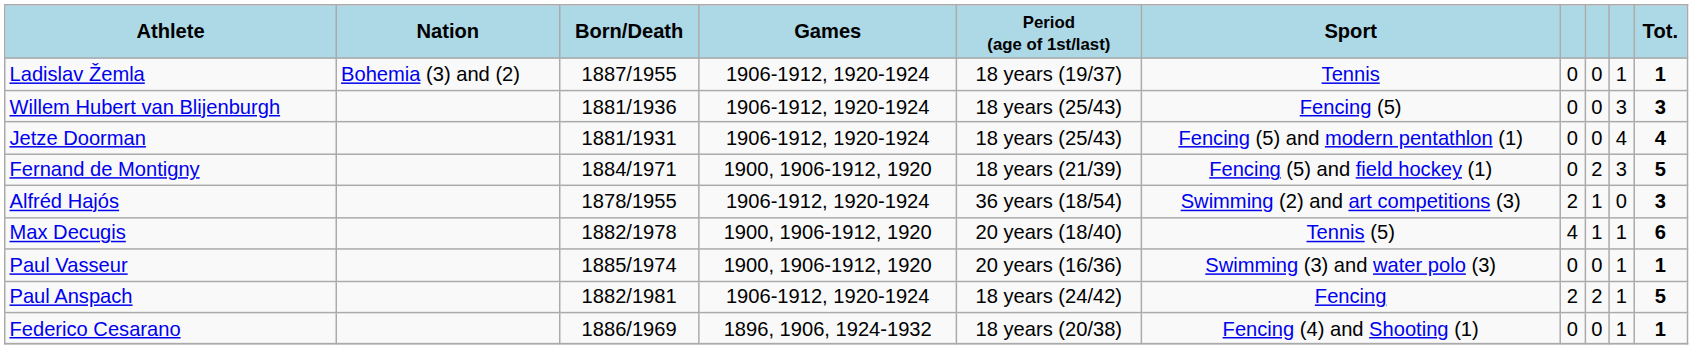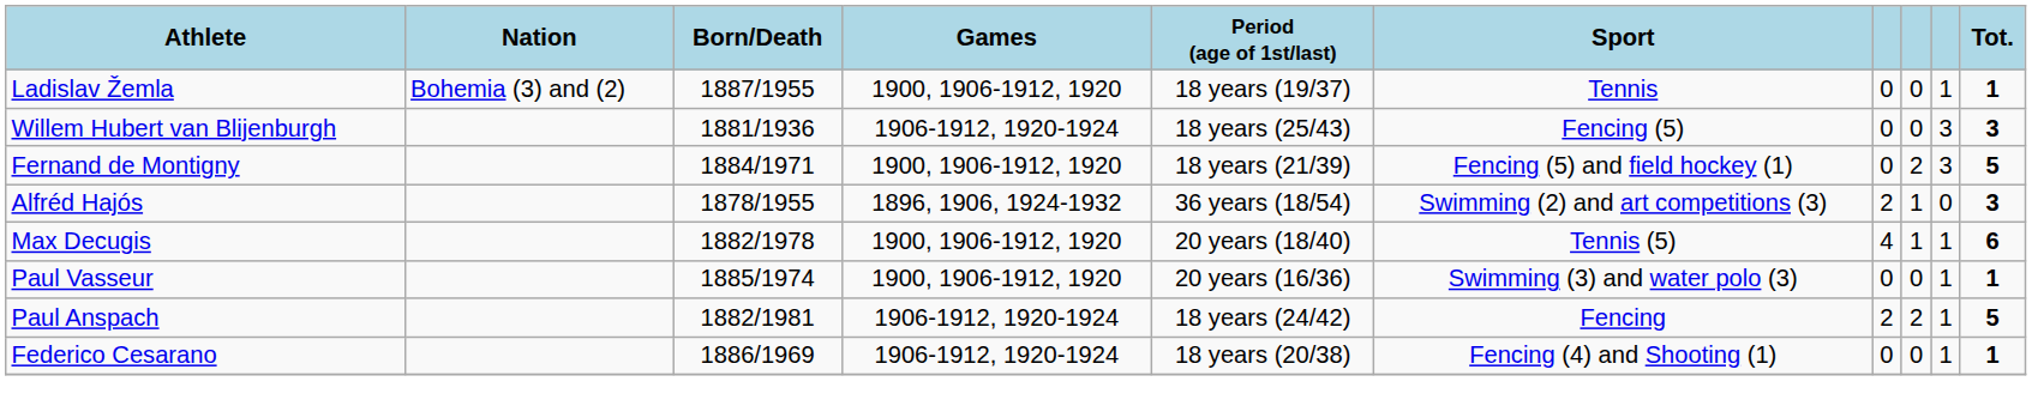 <table class="wikitable" style="text-align:center; font-size:85%; width: 90%;"  border="1">
 <tr>
 <th style="background-color:lightblue">Athlete</th>
 <th style="background-color:lightblue">Nation</th>
 <th style="background-color:lightblue">Born/Death</th>
 <th style="background-color:lightblue">Games</th>
 <th style="background-color:lightblue"><small>Period<br>(age of 1st/last)</small></th>
 <th style="background-color:lightblue">Sport</th>
 <th style="background-color:lightblue"></th>
 <th style="background-color:lightblue"></th>
 <th style="background-color:lightblue"></th>
 <th style="background-color:lightblue">Tot.</th>
 </tr>
 <tr>
 <td align=left><a href='#'>Ladislav Žemla</a></td>
 <td align=left> <a href='#'>Bohemia</a> (3) and  (2)</td>
 <td>1887/1955</td>
-<td>1906-1912, 1920-1924</td>
+<td>1900, 1906-1912, 1920</td>
 <td>18 years (19/37)</td>
 <td><a href='#'>Tennis</a></td>
 <td>0</td>
 <td>0</td>
 <td>1</td>
 <td><strong>1</strong></td>
 </tr>
 <tr>
 <td align=left><a href='#'>Willem Hubert van Blijenburgh</a></td>
 <td align=left></td>
 <td>1881/1936</td>
 <td>1906-1912, 1920-1924</td>
 <td>18 years (25/43)</td>
 <td><a href='#'>Fencing</a> (5)</td>
 <td>0</td>
 <td>0</td>
 <td>3</td>
 <td><strong>3</strong></td>
 </tr>
 <tr>
-<td align=left><a href='#'>Jetze Doorman</a></td>
-<td align=left></td>
-<td>1881/1931</td>
-<td>1906-1912, 1920-1924</td>
-<td>18 years (25/43)</td>
-<td><a href='#'>Fencing</a> (5) and <a href='#'>modern pentathlon</a> (1)</td>
-<td>0</td>
-<td>0</td>
-<td>4</td>
-<td><strong>4</strong></td>
-</tr>
-<tr>
 <td align=left><a href='#'>Fernand de Montigny</a></td>
 <td align=left></td>
 <td>1884/1971</td>
 <td>1900, 1906-1912, 1920</td>
 <td>18 years (21/39)</td>
 <td><a href='#'>Fencing</a> (5) and <a href='#'>field hockey</a> (1)</td>
 <td>0</td>
 <td>2</td>
 <td>3</td>
 <td><strong>5</strong></td>
 </tr>
 <tr>
 <td align=left><a href='#'>Alfréd Hajós</a></td>
 <td align=left></td>
 <td>1878/1955</td>
-<td>1906-1912, 1920-1924</td>
+<td>1896, 1906, 1924-1932</td>
 <td>36 years (18/54)</td>
 <td><a href='#'>Swimming</a> (2) and <a href='#'>art competitions</a> (3)</td>
 <td>2</td>
 <td>1</td>
 <td>0</td>
 <td><strong>3</strong></td>
 </tr>
 <tr>
 <td align=left><a href='#'>Max Decugis</a></td>
 <td align=left></td>
 <td>1882/1978</td>
 <td>1900, 1906-1912, 1920</td>
 <td>20 years (18/40)</td>
 <td><a href='#'>Tennis</a> (5)</td>
 <td>4</td>
 <td>1</td>
 <td>1</td>
 <td><strong>6</strong></td>
 </tr>
 <tr>
 <td align=left><a href='#'>Paul Vasseur</a></td>
 <td align=left></td>
 <td>1885/1974</td>
 <td>1900, 1906-1912, 1920</td>
 <td>20 years (16/36)</td>
 <td><a href='#'>Swimming</a> (3) and <a href='#'>water polo</a> (3)</td>
 <td>0</td>
 <td>0</td>
 <td>1</td>
 <td><strong>1</strong></td>
 </tr>
 <tr>
 <td align=left><a href='#'>Paul Anspach</a></td>
 <td align=left></td>
 <td>1882/1981</td>
 <td>1906-1912, 1920-1924</td>
 <td>18 years (24/42)</td>
 <td><a href='#'>Fencing</a></td>
 <td>2</td>
 <td>2</td>
 <td>1</td>
 <td><strong>5</strong></td>
 </tr>
 <tr>
 <td align=left><a href='#'>Federico Cesarano</a></td>
 <td align=left></td>
 <td>1886/1969</td>
-<td>1896, 1906, 1924-1932</td>
+<td>1906-1912, 1920-1924</td>
 <td>18 years (20/38)</td>
 <td><a href='#'>Fencing</a> (4) and <a href='#'>Shooting</a> (1)</td>
 <td>0</td>
 <td>0</td>
 <td>1</td>
 <td><strong>1</strong></td>
 </tr>
 <tr>
 </tr>
 </table>
